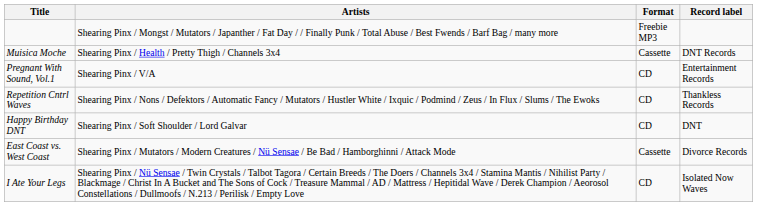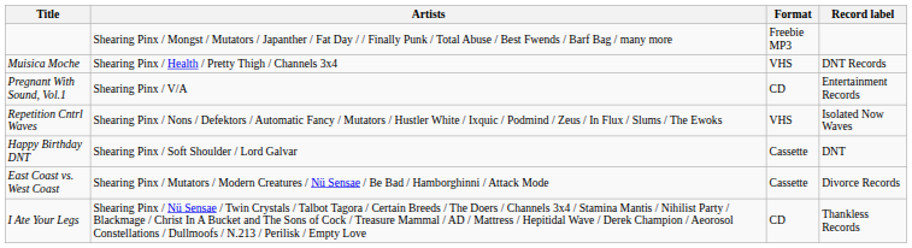 <table class="wikitable">
 <tr>
 <th>Title</th>
 <th>Artists</th>
 <th>Format</th>
 <th>Record label</th>
 </tr>
 <tr>
 <td><em></em></td>
 <td>Shearing Pinx / Mongst / Mutators / Japanther / Fat Day /  / Finally Punk / Total Abuse / Best Fwends / Barf Bag / many more</td>
 <td>Freebie MP3</td>
 <td></td>
 </tr>
 <tr>
 <td><em>Muisica Moche</em></td>
 <td>Shearing Pinx / <a href='#'>Health</a> / Pretty Thigh / Channels 3x4</td>
-<td>Cassette</td>
+<td>VHS</td>
 <td>DNT Records</td>
 </tr>
 <tr>
 <td><em>Pregnant With Sound, Vol.1</em></td>
 <td>Shearing Pinx / V/A</td>
 <td>CD</td>
 <td>Entertainment Records</td>
 </tr>
 <tr>
 <td><em>Repetition Cntrl Waves</em></td>
 <td>Shearing Pinx / Nons / Defektors / Automatic Fancy / Mutators / Hustler White / Ixquic / Podmind / Zeus / In Flux / Slums / The Ewoks</td>
-<td>CD</td>
-<td>Thankless Records</td>
+<td>VHS</td>
+<td>Isolated Now Waves</td>
 </tr>
 <tr>
 <td><em>Happy Birthday DNT</em></td>
 <td>Shearing Pinx / Soft Shoulder / Lord Galvar</td>
-<td>CD</td>
+<td>Cassette</td>
 <td>DNT</td>
 </tr>
 <tr>
 <td><em>East Coast vs. West Coast</em></td>
 <td>Shearing Pinx / Mutators / Modern Creatures / <a href='#'>Nü Sensae</a> / Be Bad / Hamborghinni / Attack Mode</td>
 <td>Cassette</td>
 <td>Divorce Records</td>
 </tr>
 <tr>
 <td><em>I Ate Your Legs</em></td>
 <td>Shearing Pinx / <a href='#'>Nü Sensae</a> / Twin Crystals / Talbot Tagora / Certain Breeds / The Doers / Channels 3x4 / Stamina Mantis / Nihilist Party / Blackmage / Christ In A Bucket and The Sons of Cock / Treasure Mammal / AD / Mattress / Hepitidal Wave / Derek Champion / Aeorosol Constellations / Dullmoofs / N.213 / Perilisk / Empty Love</td>
 <td>CD</td>
-<td>Isolated Now Waves</td>
+<td>Thankless Records</td>
 </tr>
 </table>
